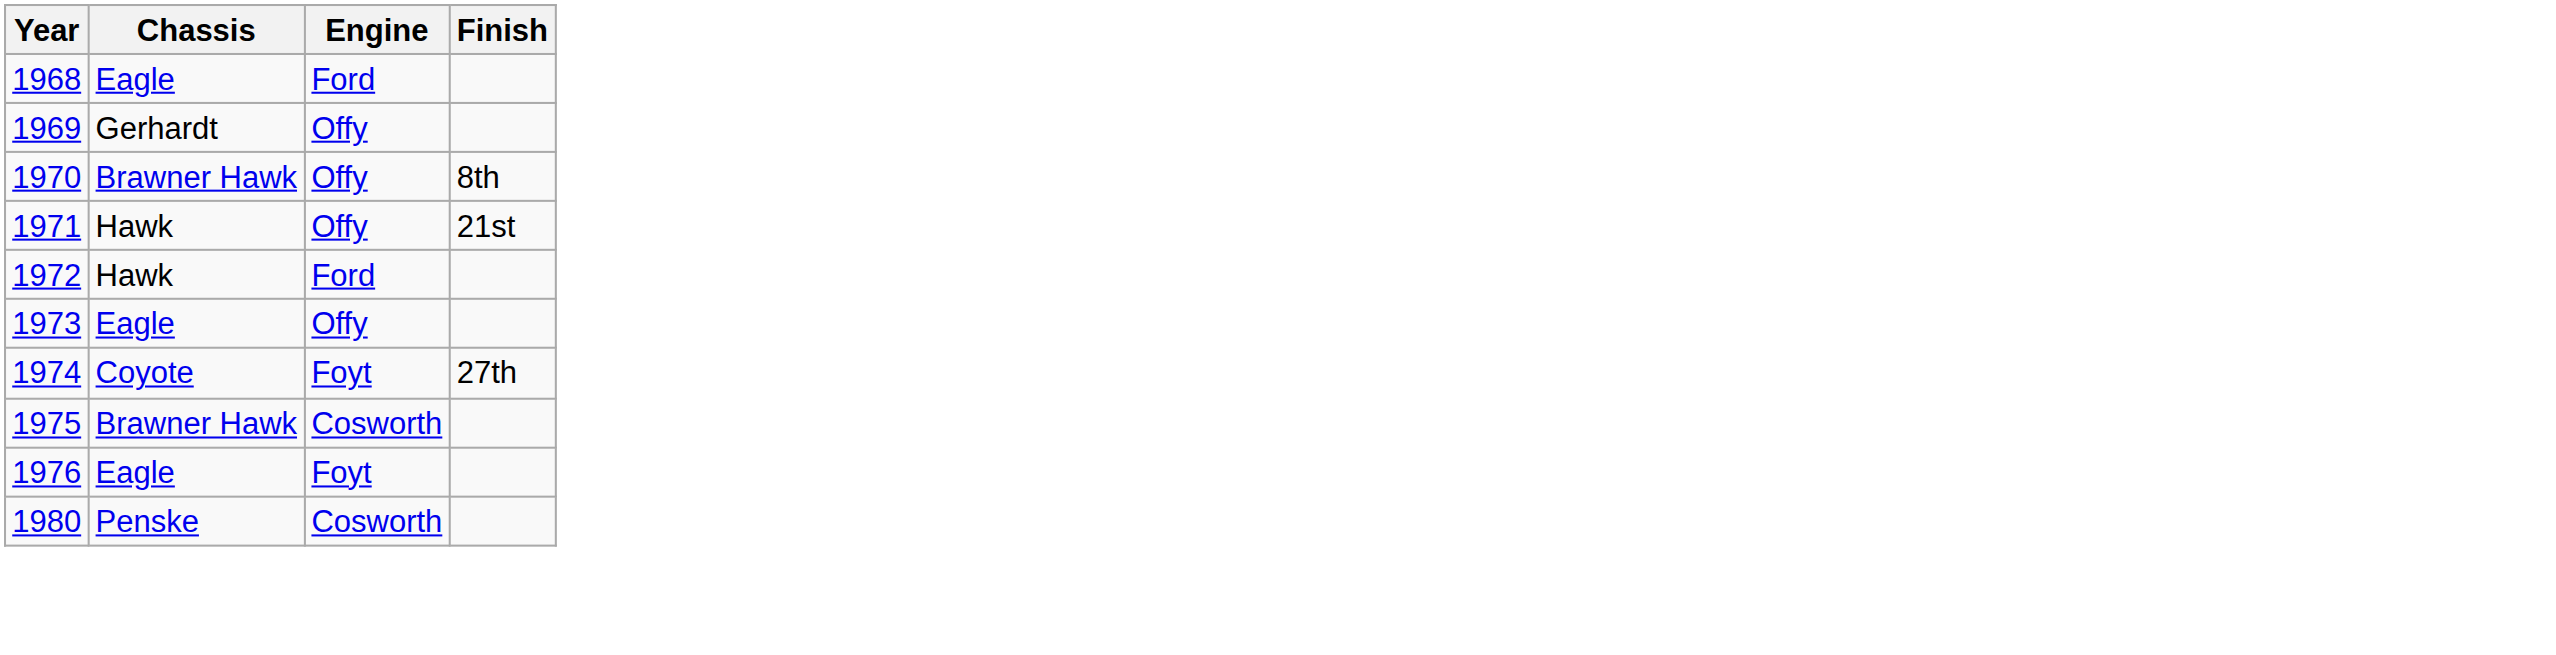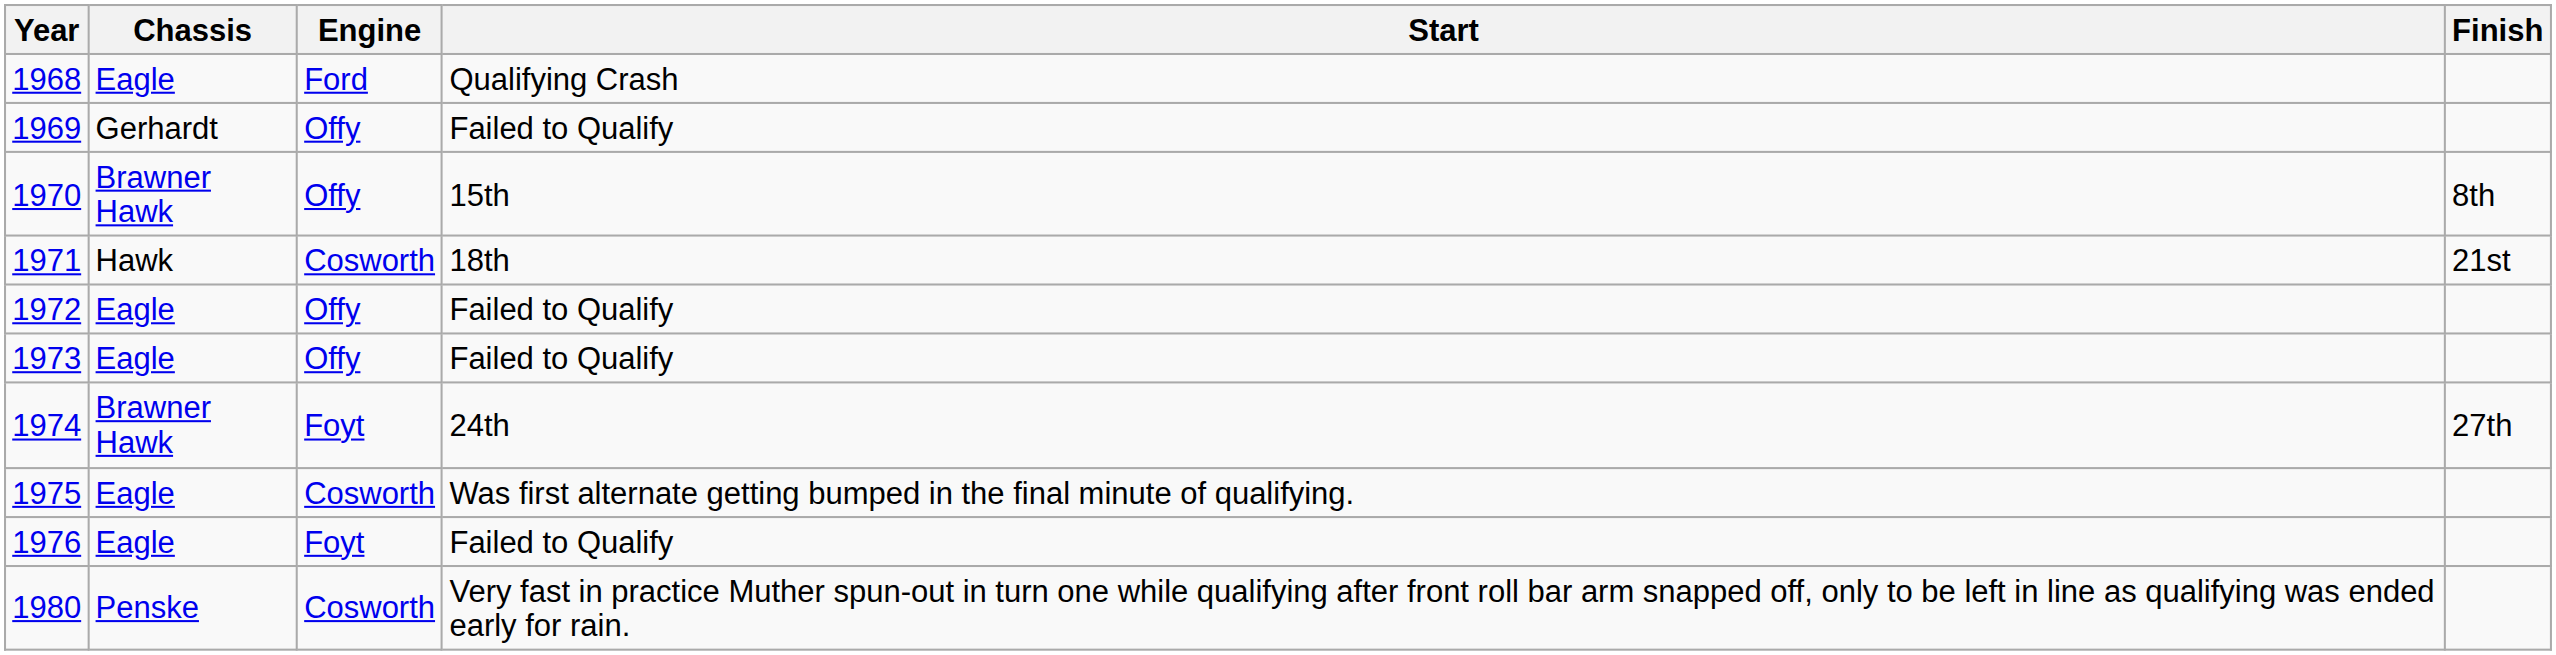 <table class="wikitable" style="font-size: 95%;">
 <tr>
 <th>Year</th>
 <th>Chassis</th>
 <th>Engine</th>
+<th>Start</th>
 <th>Finish</th>
 </tr>
 <tr>
 <td><a href='#'>1968</a></td>
 <td><a href='#'>Eagle</a></td>
 <td><a href='#'>Ford</a></td>
+<td>Qualifying Crash</td>
 <td></td>
 </tr>
 <tr>
 <td><a href='#'>1969</a></td>
 <td>Gerhardt</td>
 <td><a href='#'>Offy</a></td>
+<td>Failed to Qualify</td>
 <td></td>
 </tr>
 <tr>
 <td><a href='#'>1970</a></td>
 <td><a href='#'>Brawner Hawk</a></td>
 <td><a href='#'>Offy</a></td>
+<td>15th</td>
 <td>8th</td>
 </tr>
 <tr>
 <td><a href='#'>1971</a></td>
 <td>Hawk</td>
-<td><a href='#'>Offy</a></td>
+<td><a href='#'>Cosworth</a></td>
+<td>18th</td>
 <td>21st</td>
 </tr>
 <tr>
 <td><a href='#'>1972</a></td>
-<td>Hawk</td>
-<td><a href='#'>Ford</a></td>
+<td><a href='#'>Eagle</a></td>
+<td><a href='#'>Offy</a></td>
+<td>Failed to Qualify</td>
 <td></td>
 </tr>
 <tr>
 <td><a href='#'>1973</a></td>
 <td><a href='#'>Eagle</a></td>
 <td><a href='#'>Offy</a></td>
+<td>Failed to Qualify</td>
 <td></td>
 </tr>
 <tr>
 <td><a href='#'>1974</a></td>
-<td><a href='#'>Coyote</a></td>
+<td><a href='#'>Brawner Hawk</a></td>
 <td><a href='#'>Foyt</a></td>
+<td>24th</td>
 <td>27th</td>
 </tr>
 <tr>
 <td><a href='#'>1975</a></td>
-<td><a href='#'>Brawner Hawk</a></td>
+<td><a href='#'>Eagle</a></td>
 <td><a href='#'>Cosworth</a></td>
+<td>Was first alternate getting bumped in the final minute of qualifying.</td>
 <td></td>
 </tr>
 <tr>
 <td><a href='#'>1976</a></td>
 <td><a href='#'>Eagle</a></td>
 <td><a href='#'>Foyt</a></td>
+<td>Failed to Qualify</td>
 <td></td>
 </tr>
 <tr>
 <td><a href='#'>1980</a></td>
 <td><a href='#'>Penske</a></td>
 <td><a href='#'>Cosworth</a></td>
+<td>Very fast in practice Muther spun-out in turn one while qualifying after front roll bar arm snapped off, only to be left in line as qualifying was ended early for rain.</td>
 <td></td>
 </tr>
 </table>
